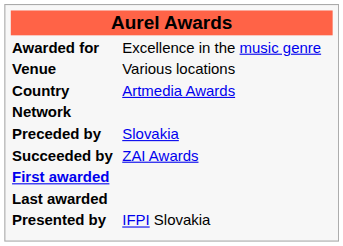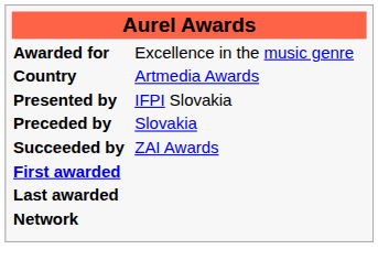 <table class=infobox style="width:19em; background:#F7F7F7; font-size:102%">
 <tr>
 <td colspan=2 style="text-align: center; background: TOMATO; font-size:108%"><strong>Aurel Awards</strong></td>
 </tr>
 <tr>
 <td style=font-size:85%><strong>Awarded for</strong></td>
 <td style=font-size:85%>Excellence in the <a href='#'>music genre</a></td>
 </tr>
 <tr>
-<td style=font-size:85%><strong>Venue</strong></td>
-<td style=font-size:85%>Various locations</td>
-</tr>
-<tr>
 <td style=font-size:85%><strong>Country</strong></td>
 <td style=font-size:85%><a href='#'>Artmedia Awards</a> </td>
 </tr>
 <tr>
-<td style=font-size:85%><strong>Network</strong></td>
-<td style=font-size:85%></td>
+<td style=font-size:85%><strong>Presented by</strong></td>
+<td style=font-size:85%><a href='#'>IFPI</a> Slovakia </td>
 </tr>
 <tr>
 <td style=font-size:85%><strong>Preceded by</strong></td>
 <td style=font-size:85%><a href='#'>Slovakia</a></td>
 </tr>
 <tr>
 <td style=font-size:85%><strong>Succeeded by</strong></td>
 <td style=font-size:85%><a href='#'>ZAI Awards</a> </td>
 </tr>
 <tr>
 <td style=font-size:85%><strong><a href='#'>First awarded</a></strong></td>
 <td style=font-size:85%></td>
 </tr>
 <tr>
 <td style=font-size:85%><strong>Last awarded</strong></td>
 <td style=font-size:85%></td>
 </tr>
 <tr>
-<td style=font-size:85%><strong>Presented by</strong></td>
-<td style=font-size:85%><a href='#'>IFPI</a> Slovakia </td>
+<td style=font-size:85%><strong>Network</strong></td>
+<td style=font-size:85%></td>
 </tr>
 <tr>
 <td style=font-size:85%></td>
 <td style=font-size:85%></td>
 </tr>
 </table>
